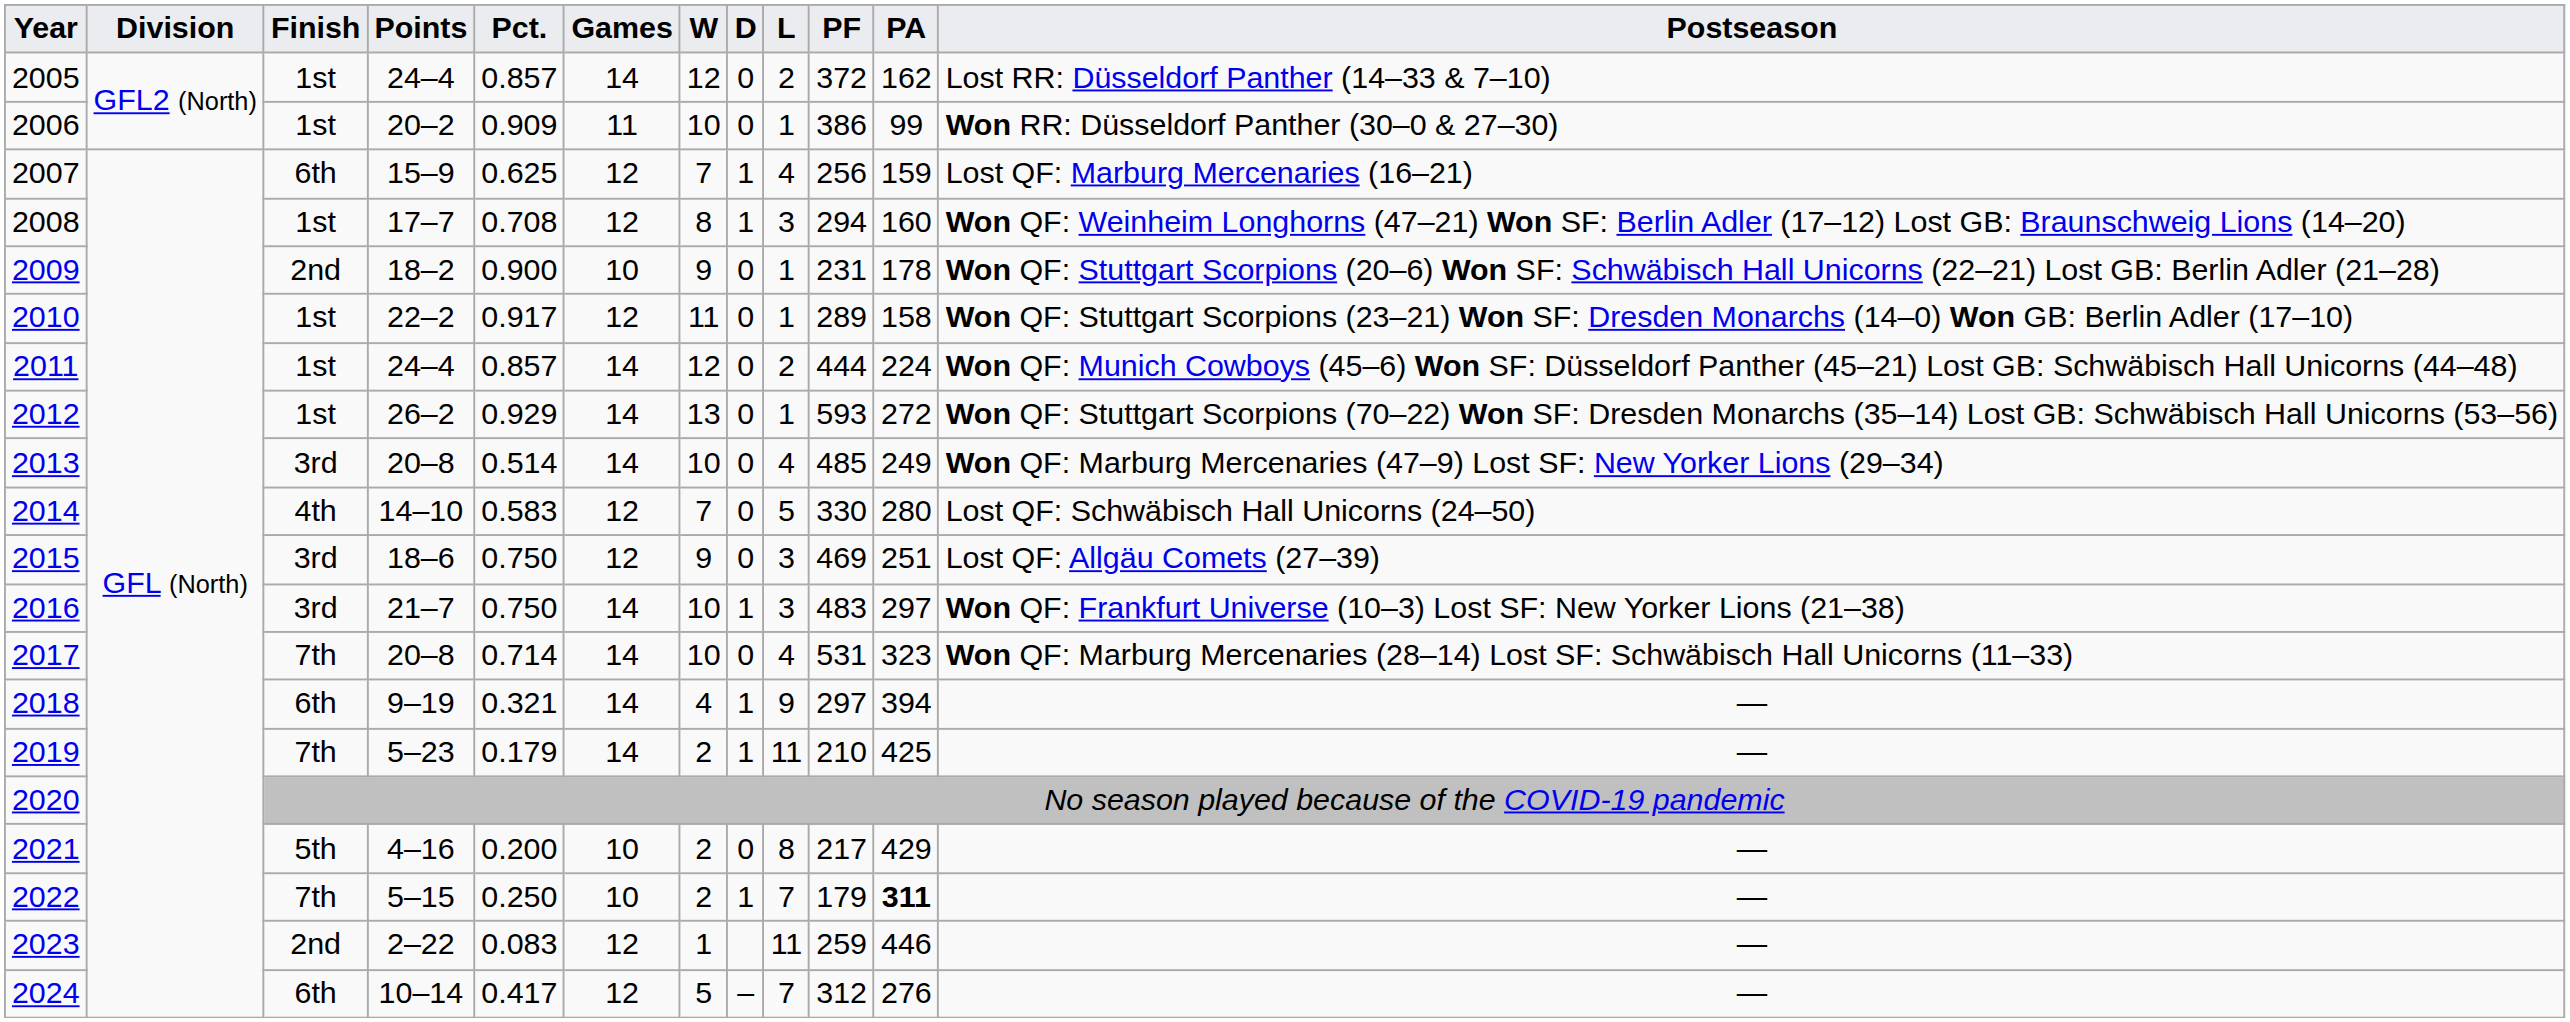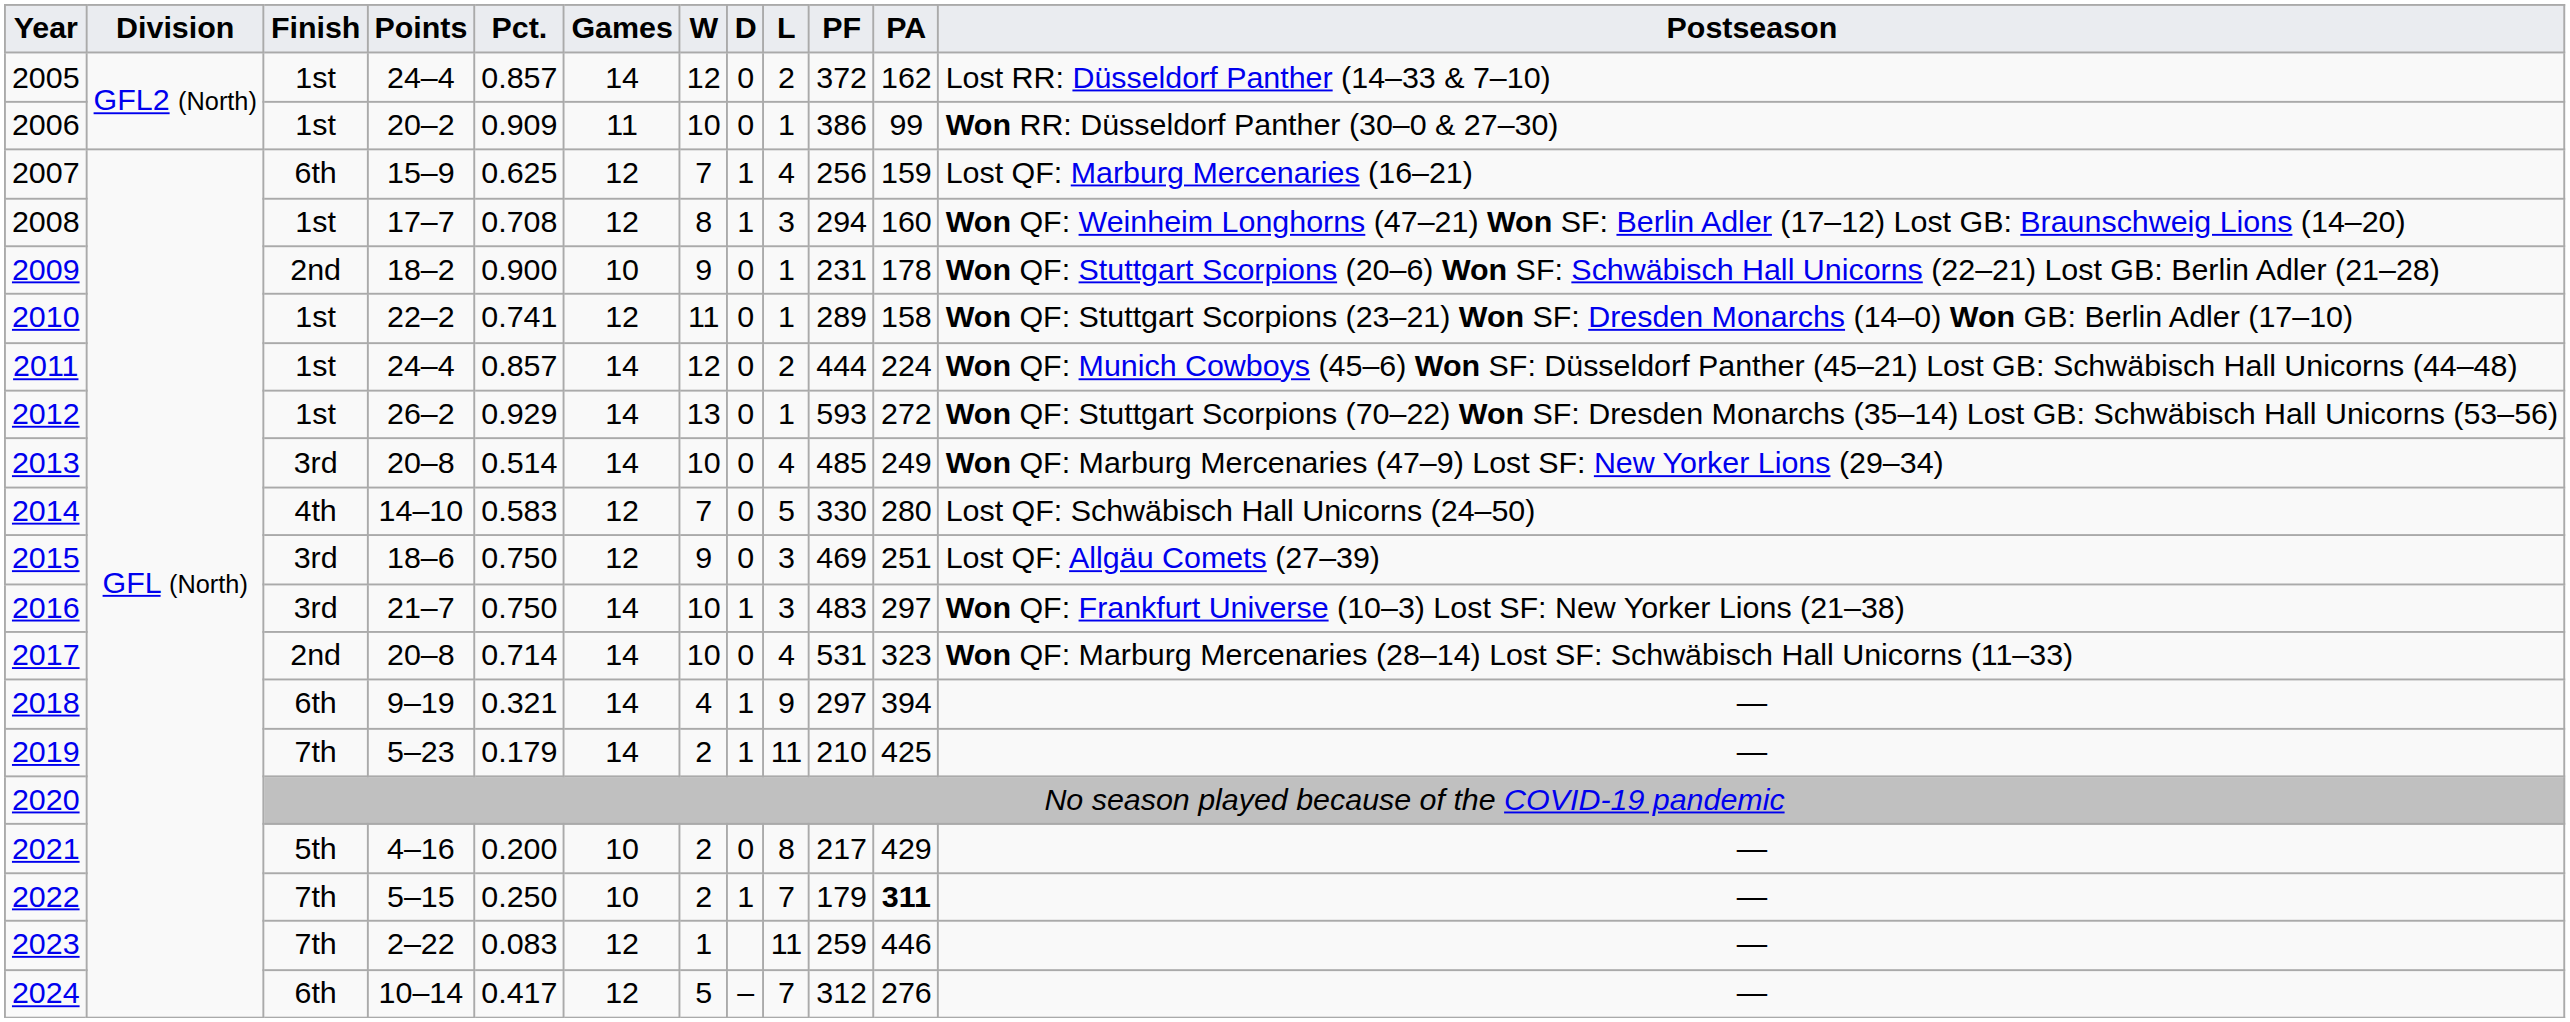 <table class="wikitable" style="text-align:center">
 <tr style="background:#EAECF0; font-weight:bold">
 <td>Year</td>
 <td>Division</td>
 <td>Finish</td>
 <td>Points</td>
 <td>Pct.</td>
 <td>Games</td>
 <td>W</td>
 <td>D</td>
 <td>L</td>
 <td>PF</td>
 <td>PA</td>
 <td>Postseason</td>
 </tr>
 <tr>
 <td>2005</td>
 <td rowspan="2"><a href='#'>GFL2</a> <small>(North)</small></td>
 <td>1st</td>
 <td>24–4</td>
 <td>0.857</td>
 <td>14</td>
 <td>12</td>
 <td>0</td>
 <td>2</td>
 <td>372</td>
 <td>162</td>
 <td style="text-align:left">Lost RR: <a href='#'>Düsseldorf Panther</a> (14–33 & 7–10)</td>
 </tr>
 <tr>
 <td>2006</td>
 <td>1st</td>
 <td>20–2</td>
 <td>0.909</td>
 <td>11</td>
 <td>10</td>
 <td>0</td>
 <td>1</td>
 <td>386</td>
 <td>99</td>
 <td style="text-align:left"><strong>Won</strong> RR: Düsseldorf Panther (30–0 & 27–30)</td>
 </tr>
 <tr>
 <td>2007</td>
 <td rowspan="18"><a href='#'>GFL</a> <small>(North)</small></td>
 <td>6th</td>
 <td>15–9</td>
 <td>0.625</td>
 <td>12</td>
 <td>7</td>
 <td>1</td>
 <td>4</td>
 <td>256</td>
 <td>159</td>
 <td style="text-align:left">Lost QF: <a href='#'>Marburg Mercenaries</a> (16–21)</td>
 </tr>
 <tr>
 <td>2008</td>
 <td>1st</td>
 <td>17–7</td>
 <td>0.708</td>
 <td>12</td>
 <td>8</td>
 <td>1</td>
 <td>3</td>
 <td>294</td>
 <td>160</td>
 <td style="text-align:left"><strong>Won</strong> QF: <a href='#'>Weinheim Longhorns</a> (47–21)  <strong>Won</strong> SF: <a href='#'>Berlin Adler</a> (17–12)  Lost GB: <a href='#'>Braunschweig Lions</a> (14–20)</td>
 </tr>
 <tr>
 <td><a href='#'>2009</a></td>
 <td>2nd</td>
 <td>18–2</td>
 <td>0.900</td>
 <td>10</td>
 <td>9</td>
 <td>0</td>
 <td>1</td>
 <td>231</td>
 <td>178</td>
 <td style="text-align:left"><strong>Won</strong> QF: <a href='#'>Stuttgart Scorpions</a> (20–6)  <strong>Won</strong> SF: <a href='#'>Schwäbisch Hall Unicorns</a> (22–21)  Lost GB: Berlin Adler (21–28)</td>
 </tr>
 <tr>
 <td><a href='#'>2010</a></td>
 <td>1st</td>
 <td>22–2</td>
-<td>0.917</td>
+<td>0.741</td>
 <td>12</td>
 <td>11</td>
 <td>0</td>
 <td>1</td>
 <td>289</td>
 <td>158</td>
 <td style="text-align:left"><strong>Won</strong> QF: Stuttgart Scorpions (23–21)  <strong>Won</strong> SF: <a href='#'>Dresden Monarchs</a> (14–0)  <strong>Won</strong> GB: Berlin Adler (17–10)</td>
 </tr>
 <tr>
 <td><a href='#'>2011</a></td>
 <td>1st</td>
 <td>24–4</td>
 <td>0.857</td>
 <td>14</td>
 <td>12</td>
 <td>0</td>
 <td>2</td>
 <td>444</td>
 <td>224</td>
 <td style="text-align:left"><strong>Won</strong> QF: <a href='#'>Munich Cowboys</a> (45–6)  <strong>Won</strong> SF: Düsseldorf Panther (45–21)  Lost GB: Schwäbisch Hall Unicorns (44–48)</td>
 </tr>
 <tr>
 <td><a href='#'>2012</a></td>
 <td>1st</td>
 <td>26–2</td>
 <td>0.929</td>
 <td>14</td>
 <td>13</td>
 <td>0</td>
 <td>1</td>
 <td>593</td>
 <td>272</td>
 <td style="text-align:left"><strong>Won</strong> QF: Stuttgart Scorpions (70–22)  <strong>Won</strong> SF: Dresden Monarchs (35–14)  Lost GB: Schwäbisch Hall Unicorns (53–56)</td>
 </tr>
 <tr>
 <td><a href='#'>2013</a></td>
 <td>3rd</td>
 <td>20–8</td>
 <td>0.514</td>
 <td>14</td>
 <td>10</td>
 <td>0</td>
 <td>4</td>
 <td>485</td>
 <td>249</td>
 <td style="text-align:left"><strong>Won</strong> QF: Marburg Mercenaries (47–9)  Lost SF: <a href='#'>New Yorker Lions</a> (29–34)</td>
 </tr>
 <tr>
 <td><a href='#'>2014</a></td>
 <td>4th</td>
 <td>14–10</td>
 <td>0.583</td>
 <td>12</td>
 <td>7</td>
 <td>0</td>
 <td>5</td>
 <td>330</td>
 <td>280</td>
 <td style="text-align:left">Lost QF: Schwäbisch Hall Unicorns (24–50)</td>
 </tr>
 <tr>
 <td><a href='#'>2015</a></td>
 <td>3rd</td>
 <td>18–6</td>
 <td>0.750</td>
 <td>12</td>
 <td>9</td>
 <td>0</td>
 <td>3</td>
 <td>469</td>
 <td>251</td>
 <td style="text-align:left">Lost QF: <a href='#'>Allgäu Comets</a> (27–39)</td>
 </tr>
 <tr>
 <td><a href='#'>2016</a></td>
 <td>3rd</td>
 <td>21–7</td>
 <td>0.750</td>
 <td>14</td>
 <td>10</td>
 <td>1</td>
 <td>3</td>
 <td>483</td>
 <td>297</td>
 <td style="text-align:left"><strong>Won</strong> QF: <a href='#'>Frankfurt Universe</a> (10–3)  Lost SF: New Yorker Lions (21–38)</td>
 </tr>
 <tr>
 <td><a href='#'>2017</a></td>
-<td>7th</td>
+<td>2nd</td>
 <td>20–8</td>
 <td>0.714</td>
 <td>14</td>
 <td>10</td>
 <td>0</td>
 <td>4</td>
 <td>531</td>
 <td>323</td>
 <td style="text-align:left"><strong>Won</strong> QF: Marburg Mercenaries (28–14)  Lost SF: Schwäbisch Hall Unicorns (11–33)</td>
 </tr>
 <tr>
 <td><a href='#'>2018</a></td>
 <td>6th</td>
 <td>9–19</td>
 <td>0.321</td>
 <td>14</td>
 <td>4</td>
 <td>1</td>
 <td>9</td>
 <td>297</td>
 <td>394</td>
 <td>—</td>
 </tr>
 <tr>
 <td><a href='#'>2019</a></td>
 <td>7th</td>
 <td>5–23</td>
 <td>0.179</td>
 <td>14</td>
 <td>2</td>
 <td>1</td>
 <td>11</td>
 <td>210</td>
 <td>425</td>
 <td>—</td>
 </tr>
 <tr>
 <td><a href='#'>2020</a></td>
 <td colspan="10" style="background:#C0C0C0"><em>No season played because of the <a href='#'>COVID-19 pandemic</a></em></td>
 </tr>
 <tr>
 <td><a href='#'>2021</a></td>
 <td>5th</td>
 <td>4–16</td>
 <td>0.200</td>
 <td>10</td>
 <td>2</td>
 <td>0</td>
 <td>8</td>
 <td>217</td>
 <td>429</td>
 <td>—</td>
 </tr>
 <tr>
 <td><a href='#'>2022</a></td>
 <td>7th</td>
 <td>5–15</td>
 <td>0.250</td>
 <td>10</td>
 <td>2</td>
 <td>1</td>
 <td>7</td>
 <td>179</td>
 <td><strong>311</strong></td>
 <td>—</td>
 </tr>
 <tr>
 <td><a href='#'>2023</a></td>
-<td>2nd</td>
+<td>7th</td>
 <td>2–22</td>
 <td>0.083</td>
 <td>12</td>
 <td>1</td>
 <td></td>
 <td>11</td>
 <td>259</td>
 <td>446</td>
 <td>—</td>
 </tr>
 <tr>
 <td><a href='#'>2024</a></td>
 <td>6th</td>
 <td>10–14</td>
 <td>0.417</td>
 <td>12</td>
 <td>5</td>
 <td>–</td>
 <td>7</td>
 <td>312</td>
 <td>276</td>
 <td>—</td>
 </tr>
 </table>
